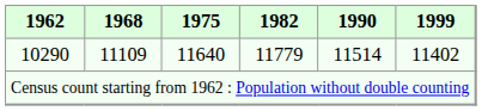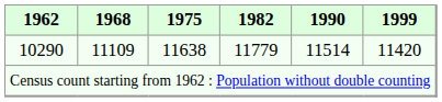 <table align="left" rules="all" cellspacing="0" cellpadding="4" style="border: 1px solid #999; border-right: 2px solid #999; border-bottom:2px solid #999; background: #f3fff3">
 <tr style="background: #ddffdd">
 <th>1962</th>
 <th>1968</th>
 <th>1975</th>
 <th>1982</th>
 <th>1990</th>
 <th>1999</th>
 </tr>
 <tr>
 <td align=center>10290</td>
 <td align=center>11109</td>
-<td align=center>11640</td>
+<td align=center>11638</td>
 <td align=center>11779</td>
 <td align=center>11514</td>
-<td align=center>11402</td>
+<td align=center>11420</td>
 </tr>
 <tr>
 <td colspan=6 align=center><small>Census count starting from 1962 : <a href='#'>Population without double counting</a></small></td>
 </tr>
 </table>
